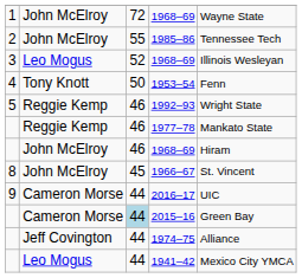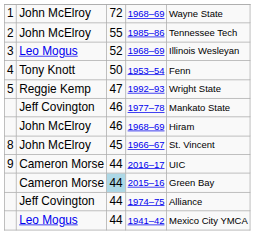 <table class="wikitable">
 <tr>
 </tr>
 <tr>
 <td>1</td>
 <td>John McElroy</td>
 <td>72</td>
 <td style="font-size:80%;"><a href='#'>1968–69</a></td>
 <td style="font-size:80%;">Wayne State</td>
 </tr>
 <tr>
 <td>2</td>
 <td>John McElroy</td>
 <td>55</td>
 <td style="font-size:80%;"><a href='#'>1985–86</a></td>
 <td style="font-size:80%;">Tennessee Tech</td>
 </tr>
 <tr>
 <td>3</td>
 <td><a href='#'>Leo Mogus</a></td>
 <td>52</td>
 <td style="font-size:80%;"><a href='#'>1968–69</a></td>
 <td style="font-size:80%;">Illinois Wesleyan</td>
 </tr>
 <tr>
 <td>4</td>
 <td>Tony Knott</td>
 <td>50</td>
 <td style="font-size:80%;"><a href='#'>1953–54</a></td>
 <td style="font-size:80%;">Fenn</td>
 </tr>
 <tr>
 <td>5</td>
 <td>Reggie Kemp</td>
-<td>46</td>
+<td>47</td>
 <td style="font-size:80%;"><a href='#'>1992–93</a></td>
 <td style="font-size:80%;">Wright State</td>
 </tr>
 <tr>
 <td></td>
-<td>Reggie Kemp</td>
+<td>Jeff Covington</td>
 <td>46</td>
 <td style="font-size:80%;"><a href='#'>1977–78</a></td>
 <td style="font-size:80%;">Mankato State</td>
 </tr>
 <tr>
 <td></td>
 <td>John McElroy</td>
 <td>46</td>
 <td style="font-size:80%;"><a href='#'>1968–69</a></td>
 <td style="font-size:80%;">Hiram</td>
 </tr>
 <tr>
 <td>8</td>
 <td>John McElroy</td>
 <td>45</td>
 <td style="font-size:80%;"><a href='#'>1966–67</a></td>
 <td style="font-size:80%;">St. Vincent</td>
 </tr>
 <tr>
 <td>9</td>
 <td>Cameron Morse</td>
 <td>44</td>
 <td style="font-size:80%;"><a href='#'>2016–17</a></td>
 <td style="font-size:80%;">UIC</td>
 </tr>
 <tr>
 <td></td>
 <td>Cameron Morse</td>
 <td style="background: lightblue;">44</td>
 <td style="font-size:80%;"><a href='#'>2015–16</a></td>
 <td style="font-size:80%;">Green Bay</td>
 </tr>
 <tr>
 <td></td>
 <td>Jeff Covington</td>
 <td>44</td>
 <td style="font-size:80%;"><a href='#'>1974–75</a></td>
 <td style="font-size:80%;">Alliance</td>
 </tr>
 <tr>
 <td></td>
 <td><a href='#'>Leo Mogus</a></td>
 <td>44</td>
 <td style="font-size:80%;"><a href='#'>1941–42</a></td>
 <td style="font-size:80%;">Mexico City YMCA</td>
 </tr>
 </table>
